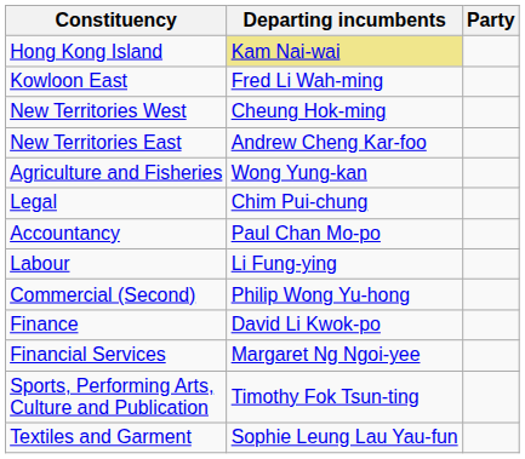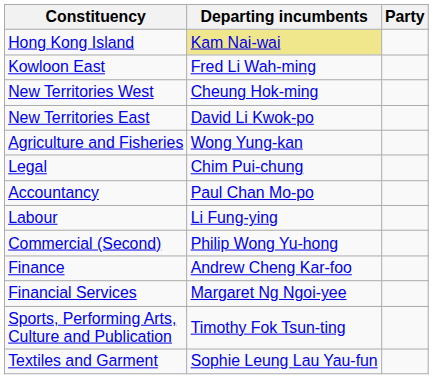 <table class="wikitable">
 <tr>
 <th>Constituency</th>
 <th>Departing incumbents</th>
 <th colspan="2">Party</th>
 </tr>
 <tr>
 <td><a href='#'>Hong Kong Island</a></td>
 <td style="background: khaki;"><a href='#'>Kam Nai-wai</a></td>
 <td></td>
 </tr>
 <tr>
 <td><a href='#'>Kowloon East</a></td>
 <td><a href='#'>Fred Li Wah-ming</a></td>
 <td></td>
 </tr>
 <tr>
 <td><a href='#'>New Territories West</a></td>
 <td><a href='#'>Cheung Hok-ming</a></td>
 <td></td>
 </tr>
 <tr>
 <td><a href='#'>New Territories East</a></td>
-<td><a href='#'>Andrew Cheng Kar-foo</a></td>
+<td><a href='#'>David Li Kwok-po</a></td>
 <td></td>
 </tr>
 <tr>
 <td><a href='#'>Agriculture and Fisheries</a></td>
 <td><a href='#'>Wong Yung-kan</a></td>
 <td></td>
 </tr>
 <tr>
 <td><a href='#'>Legal</a></td>
 <td><a href='#'>Chim Pui-chung</a></td>
 <td></td>
 </tr>
 <tr>
 <td><a href='#'>Accountancy</a></td>
 <td><a href='#'>Paul Chan Mo-po</a></td>
 <td></td>
 </tr>
 <tr>
 <td><a href='#'>Labour</a></td>
 <td><a href='#'>Li Fung-ying</a></td>
 <td></td>
 </tr>
 <tr>
 <td><a href='#'>Commercial (Second)</a></td>
 <td><a href='#'>Philip Wong Yu-hong</a></td>
 <td></td>
 </tr>
 <tr>
 <td><a href='#'>Finance</a></td>
-<td><a href='#'>David Li Kwok-po</a></td>
+<td><a href='#'>Andrew Cheng Kar-foo</a></td>
 <td></td>
 </tr>
 <tr>
 <td><a href='#'>Financial Services</a></td>
 <td><a href='#'>Margaret Ng Ngoi-yee</a></td>
 <td></td>
 </tr>
 <tr>
 <td><a href='#'>Sports, Performing Arts, <br>Culture and Publication</a></td>
 <td><a href='#'>Timothy Fok Tsun-ting</a></td>
 <td></td>
 </tr>
 <tr>
 <td><a href='#'>Textiles and Garment</a></td>
 <td><a href='#'>Sophie Leung Lau Yau-fun</a></td>
 <td></td>
 </tr>
 </table>
